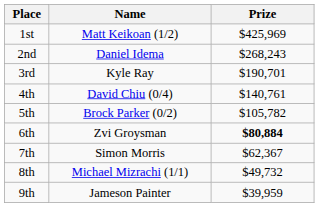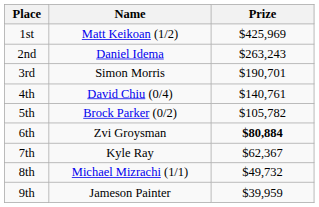 <table class="wikitable">
 <tr>
 <th width="50">Place</th>
 <th width="200">Name</th>
 <th width="125">Prize</th>
 </tr>
 <tr>
 <td align = "center">1st</td>
 <td align = "center"><a href='#'>Matt Keikoan</a> (1/2)</td>
 <td align = "center">$425,969</td>
 </tr>
 <tr>
 <td align = "center">2nd</td>
 <td align = "center"><a href='#'>Daniel Idema</a></td>
-<td align = "center">$268,243</td>
+<td align = "center">$263,243</td>
 </tr>
 <tr>
 <td align = "center">3rd</td>
-<td align = "center">Kyle Ray</td>
+<td align = "center">Simon Morris</td>
 <td align = "center">$190,701</td>
 </tr>
 <tr>
 <td align = "center">4th</td>
 <td align = "center"><a href='#'>David Chiu</a> (0/4)</td>
 <td align = "center">$140,761</td>
 </tr>
 <tr>
 <td align = "center">5th</td>
 <td align = "center"><a href='#'>Brock Parker</a> (0/2)</td>
 <td align = "center">$105,782</td>
 </tr>
 <tr>
 <td align = "center">6th</td>
 <td align = "center">Zvi Groysman</td>
 <td align = "center"><strong>$80,884</strong></td>
 </tr>
 <tr>
 <td align = "center">7th</td>
-<td align = "center">Simon Morris</td>
+<td align = "center">Kyle Ray</td>
 <td align = "center">$62,367</td>
 </tr>
 <tr>
 <td align = "center">8th</td>
 <td align = "center"><a href='#'>Michael Mizrachi</a> (1/1)</td>
 <td align = "center">$49,732</td>
 </tr>
 <tr>
 <td align = "center">9th</td>
 <td align = "center">Jameson Painter</td>
 <td align = "center">$39,959</td>
 </tr>
 </table>
